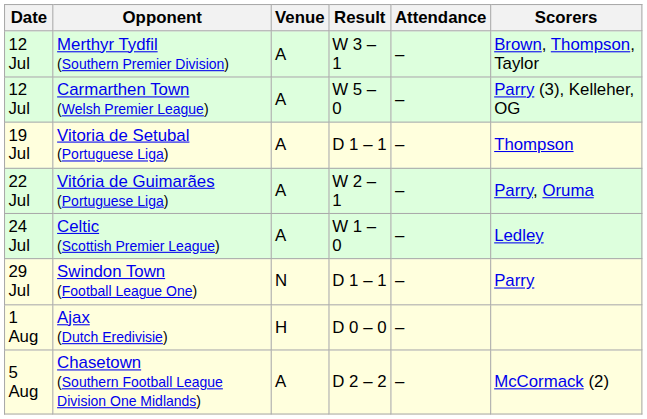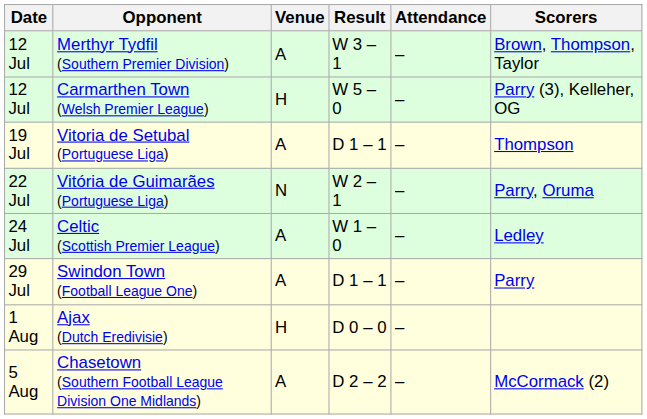 <table class="wikitable">
 <tr>
 <th>Date</th>
 <th>Opponent</th>
 <th>Venue</th>
 <th>Result</th>
 <th>Attendance</th>
 <th>Scorers</th>
 </tr>
 <tr style="background:#dfd;">
 <td>12 Jul</td>
 <td><a href='#'>Merthyr Tydfil</a><br><small>(<a href='#'>Southern Premier Division</a>)</small></td>
 <td>A</td>
 <td>W 3 – 1</td>
 <td>–</td>
 <td><a href='#'>Brown</a>, <a href='#'>Thompson</a>, Taylor</td>
 </tr>
 <tr style="background:#dfd;">
 <td>12 Jul</td>
 <td><a href='#'>Carmarthen Town</a><br><small>(<a href='#'>Welsh Premier League</a>)</small></td>
-<td>A</td>
+<td>H</td>
 <td>W 5 – 0</td>
 <td>–</td>
 <td><a href='#'>Parry</a> (3), Kelleher, OG</td>
 </tr>
 <tr style="background:#ffd;">
 <td>19 Jul</td>
 <td><a href='#'>Vitoria de Setubal</a><br><small>(<a href='#'>Portuguese Liga</a>)</small></td>
 <td>A</td>
 <td>D 1 – 1</td>
 <td>–</td>
 <td><a href='#'>Thompson</a></td>
 </tr>
 <tr style="background:#dfd;">
 <td>22 Jul</td>
 <td><a href='#'>Vitória de Guimarães</a><br><small>(<a href='#'>Portuguese Liga</a>)</small></td>
-<td>A</td>
+<td>N</td>
 <td>W 2 – 1</td>
 <td>–</td>
 <td><a href='#'>Parry</a>, <a href='#'>Oruma</a></td>
 </tr>
 <tr style="background:#dfd;">
 <td>24 Jul</td>
 <td><a href='#'>Celtic</a><br><small>(<a href='#'>Scottish Premier League</a>)</small></td>
 <td>A</td>
 <td>W 1 – 0</td>
 <td>–</td>
 <td><a href='#'>Ledley</a></td>
 </tr>
 <tr style="background:#ffd;">
 <td>29 Jul</td>
 <td><a href='#'>Swindon Town</a><br><small>(<a href='#'>Football League One</a>)</small></td>
-<td>N</td>
+<td>A</td>
 <td>D 1 – 1</td>
 <td>–</td>
 <td><a href='#'>Parry</a></td>
 </tr>
 <tr style="background:#ffd;">
 <td>1 Aug</td>
 <td><a href='#'>Ajax</a><br><small>(<a href='#'>Dutch Eredivisie</a>)</small></td>
 <td>H</td>
 <td>D 0 – 0</td>
 <td>–</td>
 <td></td>
 </tr>
 <tr style="background:#ffd;">
 <td>5 Aug</td>
 <td><a href='#'>Chasetown</a><br><small>(<a href='#'>Southern Football League Division One Midlands</a>)</small></td>
 <td>A</td>
 <td>D 2 – 2</td>
 <td>–</td>
 <td><a href='#'>McCormack</a> (2)</td>
 </tr>
 </table>
